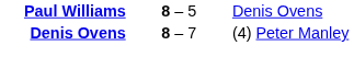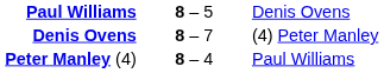 <table style="text-align:center">
 <tr>
 <th width=200></th>
 <th width=100></th>
 <th width=200></th>
 </tr>
 <tr>
 <td align=right><strong><a href='#'>Paul Williams</a></strong> </td>
 <td><strong>8</strong> – 5</td>
 <td align=left> <a href='#'>Denis Ovens</a></td>
 </tr>
 <tr>
 <td align=right><strong><a href='#'>Denis Ovens</a></strong> </td>
 <td><strong>8</strong> – 7</td>
 <td align=left> (4) <a href='#'>Peter Manley</a></td>
 </tr>
+<tr>
+<td align=right><strong><a href='#'>Peter Manley</a></strong> (4) </td>
+<td><strong>8</strong> – 4</td>
+<td align=left> <a href='#'>Paul Williams</a></td>
+</tr>
 </table>
